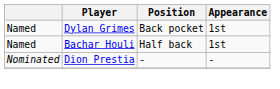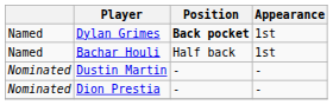 <table class="wikitable">
 <tr>
 <th></th>
 <th>Player</th>
 <th>Position</th>
 <th>Appearance</th>
 </tr>
 <tr>
 <td>Named</td>
 <td><a href='#'>Dylan Grimes</a></td>
-<td>Back pocket</td>
+<td><strong>Back pocket</strong></td>
 <td>1st</td>
 </tr>
 <tr>
 <td>Named</td>
 <td><a href='#'>Bachar Houli</a></td>
 <td>Half back</td>
 <td>1st</td>
 </tr>
 <tr>
 <td><em>Nominated</em></td>
+<td><a href='#'>Dustin Martin</a></td>
+<td>-</td>
+<td>-</td>
+</tr>
+<tr>
+<td><em>Nominated</em></td>
 <td><a href='#'>Dion Prestia</a></td>
 <td>-</td>
 <td>-</td>
 </tr>
 <tr>
 </tr>
 </table>
